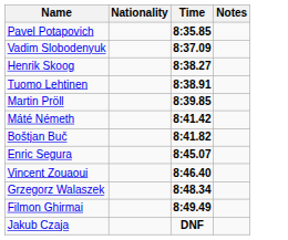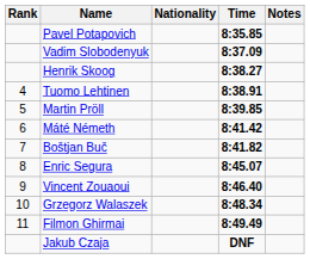 <table class="wikitable sortable" style="text-align:center">
 <tr>
+<th>Rank</th>
 <th>Name</th>
 <th>Nationality</th>
 <th>Time</th>
 <th>Notes</th>
 </tr>
 <tr>
+<td></td>
 <td align=left><a href='#'>Pavel Potapovich</a></td>
 <td align=left></td>
 <td><strong>8:35.85</strong></td>
 <td></td>
 </tr>
 <tr>
+<td></td>
 <td align=left><a href='#'>Vadim Slobodenyuk</a></td>
 <td align=left></td>
 <td><strong>8:37.09</strong></td>
 <td></td>
 </tr>
 <tr>
+<td></td>
 <td align=left><a href='#'>Henrik Skoog</a></td>
 <td align=left></td>
 <td><strong>8:38.27</strong></td>
 <td></td>
 </tr>
 <tr>
+<td>4</td>
 <td align=left><a href='#'>Tuomo Lehtinen</a></td>
 <td align=left></td>
 <td><strong>8:38.91</strong></td>
 <td></td>
 </tr>
 <tr>
+<td>5</td>
 <td align=left><a href='#'>Martin Pröll</a></td>
 <td align=left></td>
 <td><strong>8:39.85</strong></td>
 <td></td>
 </tr>
 <tr>
+<td>6</td>
 <td align=left><a href='#'>Máté Németh</a></td>
 <td align=left></td>
 <td><strong>8:41.42</strong></td>
 <td></td>
 </tr>
 <tr>
+<td>7</td>
 <td align=left><a href='#'>Boštjan Buč</a></td>
 <td align=left></td>
 <td><strong>8:41.82</strong></td>
 <td></td>
 </tr>
 <tr>
+<td>8</td>
 <td align=left><a href='#'>Enric Segura</a></td>
 <td align=left></td>
 <td><strong>8:45.07</strong></td>
 <td></td>
 </tr>
 <tr>
+<td>9</td>
 <td align=left><a href='#'>Vincent Zouaoui</a></td>
 <td align=left></td>
 <td><strong>8:46.40</strong></td>
 <td></td>
 </tr>
 <tr>
+<td>10</td>
 <td align=left><a href='#'>Grzegorz Walaszek</a></td>
 <td align=left></td>
 <td><strong>8:48.34</strong></td>
 <td></td>
 </tr>
 <tr>
+<td>11</td>
 <td align=left><a href='#'>Filmon Ghirmai</a></td>
 <td align=left></td>
 <td><strong>8:49.49</strong></td>
 <td></td>
 </tr>
 <tr>
+<td></td>
 <td align=left><a href='#'>Jakub Czaja</a></td>
 <td align=left></td>
 <td><strong>DNF</strong></td>
 <td></td>
 </tr>
 </table>
